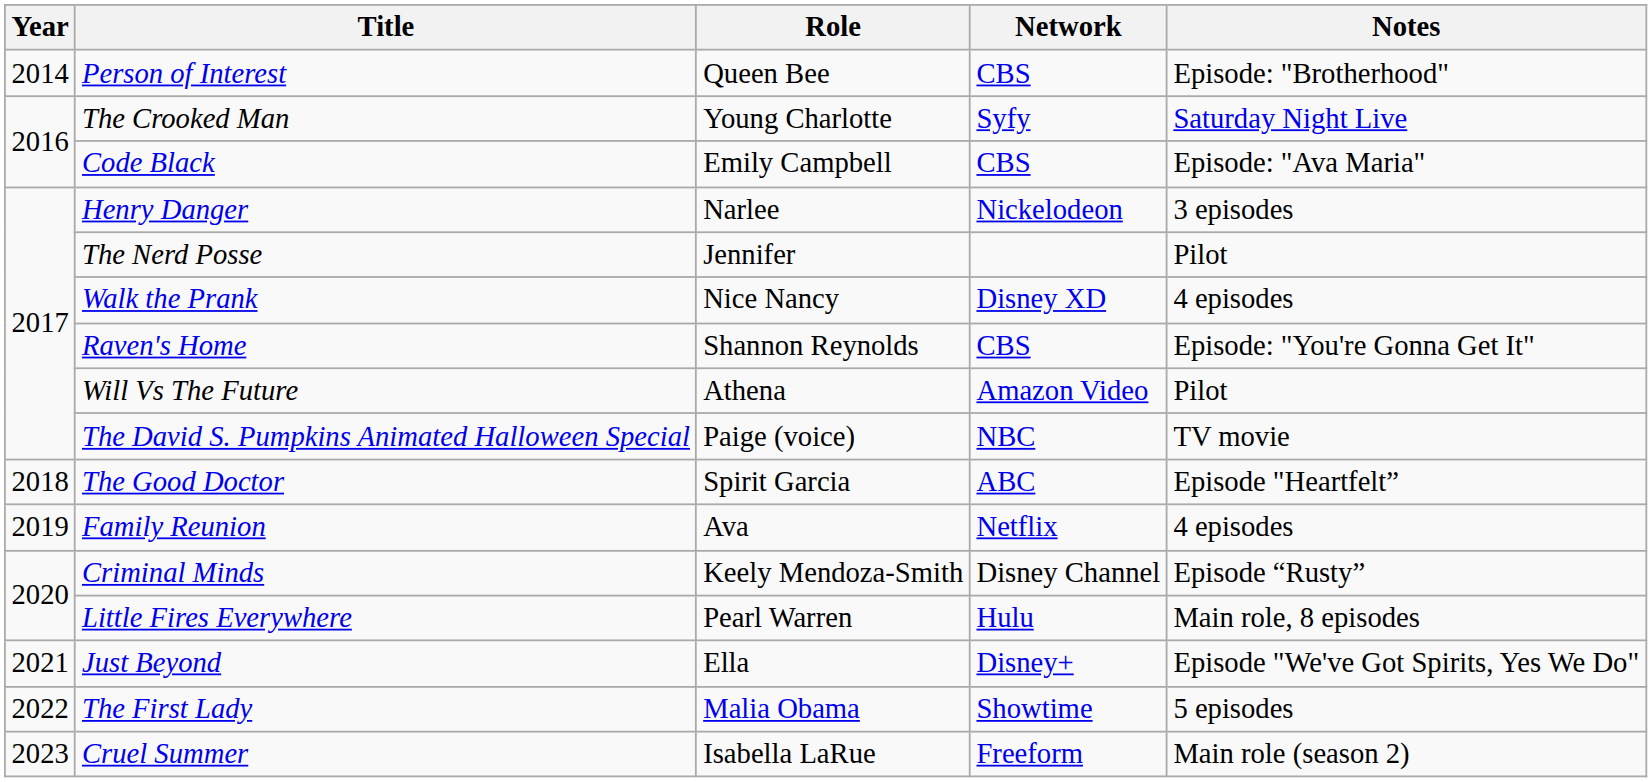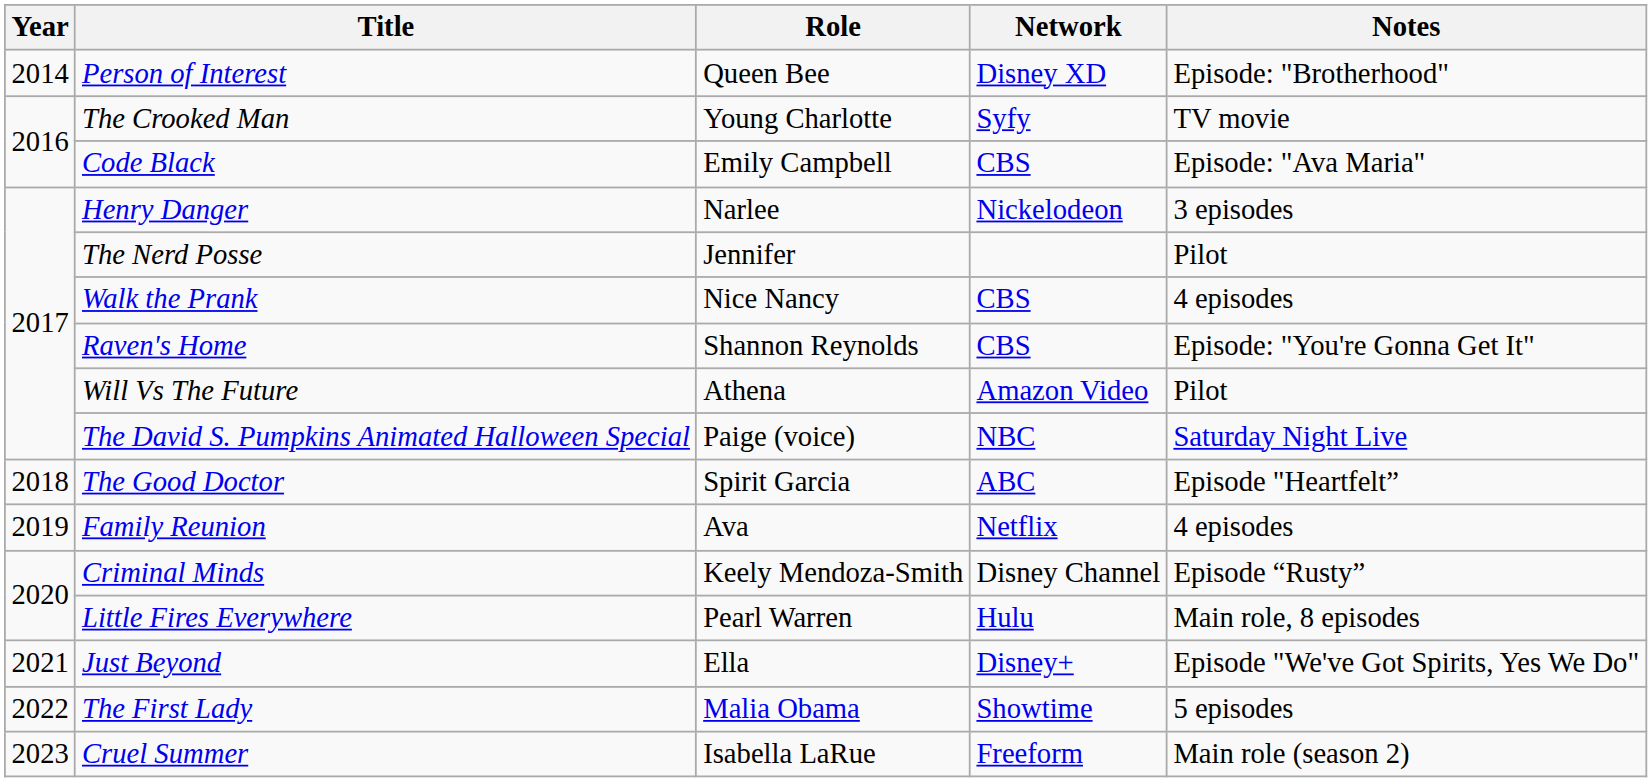 <table class="wikitable">
 <tr>
 <th>Year</th>
 <th>Title</th>
 <th>Role</th>
 <th>Network</th>
 <th>Notes</th>
 </tr>
 <tr>
 <td>2014</td>
 <td><em><a href='#'>Person of Interest</a></em></td>
 <td>Queen Bee</td>
-<td><a href='#'>CBS</a></td>
+<td><a href='#'>Disney XD</a></td>
 <td>Episode: "Brotherhood"</td>
 </tr>
 <tr>
 <td rowspan=2>2016</td>
 <td><em>The Crooked Man</em></td>
 <td>Young Charlotte</td>
 <td><a href='#'>Syfy</a></td>
-<td><a href='#'>Saturday Night Live</a></td>
+<td>TV movie</td>
 </tr>
 <tr>
 <td><em><a href='#'>Code Black</a></em></td>
 <td>Emily Campbell</td>
 <td><a href='#'>CBS</a></td>
 <td>Episode: "Ava Maria"</td>
 </tr>
 <tr>
 <td rowspan=6>2017</td>
 <td><em><a href='#'>Henry Danger</a></em></td>
 <td>Narlee</td>
 <td><a href='#'>Nickelodeon</a></td>
 <td>3 episodes</td>
 </tr>
 <tr>
 <td><em>The Nerd Posse</em></td>
 <td>Jennifer</td>
 <td></td>
 <td>Pilot</td>
 </tr>
 <tr>
 <td><em><a href='#'>Walk the Prank</a></em></td>
 <td>Nice Nancy</td>
-<td><a href='#'>Disney XD</a></td>
+<td><a href='#'>CBS</a></td>
 <td>4 episodes</td>
 </tr>
 <tr>
 <td><em><a href='#'>Raven's Home</a></em></td>
 <td>Shannon Reynolds</td>
 <td><a href='#'>CBS</a></td>
 <td>Episode: "You're Gonna Get It"</td>
 </tr>
 <tr>
 <td><em>Will Vs The Future</em></td>
 <td>Athena</td>
 <td><a href='#'>Amazon Video</a></td>
 <td>Pilot</td>
 </tr>
 <tr>
 <td><em><a href='#'>The David S. Pumpkins Animated Halloween Special</a></em></td>
 <td>Paige (voice)</td>
 <td><a href='#'>NBC</a></td>
-<td>TV movie</td>
+<td><a href='#'>Saturday Night Live</a></td>
 </tr>
 <tr>
 <td>2018</td>
 <td><em><a href='#'>The Good Doctor</a></em></td>
 <td>Spirit Garcia</td>
 <td><a href='#'>ABC</a></td>
 <td>Episode "Heartfelt”</td>
 </tr>
 <tr>
 <td>2019</td>
 <td><em><a href='#'>Family Reunion</a></em></td>
 <td>Ava</td>
 <td><a href='#'>Netflix</a></td>
 <td>4 episodes</td>
 </tr>
 <tr>
 <td rowspan=2>2020</td>
 <td><em><a href='#'>Criminal Minds</a></em></td>
 <td>Keely Mendoza-Smith</td>
 <td>Disney Channel</td>
 <td>Episode “Rusty”</td>
 </tr>
 <tr>
 <td><em><a href='#'>Little Fires Everywhere</a></em></td>
 <td>Pearl Warren</td>
 <td><a href='#'>Hulu</a></td>
 <td>Main role, 8 episodes</td>
 </tr>
 <tr>
 <td>2021</td>
 <td><em><a href='#'>Just Beyond</a></em></td>
 <td>Ella</td>
 <td><a href='#'>Disney+</a></td>
 <td>Episode "We've Got Spirits, Yes We Do"</td>
 </tr>
 <tr>
 <td>2022</td>
 <td><em><a href='#'>The First Lady</a></em></td>
 <td><a href='#'>Malia Obama</a></td>
 <td><a href='#'>Showtime</a></td>
 <td>5 episodes</td>
 </tr>
 <tr>
 <td>2023</td>
 <td><em><a href='#'>Cruel Summer</a></em></td>
 <td>Isabella LaRue</td>
 <td><a href='#'>Freeform</a></td>
 <td>Main role (season 2)</td>
 </tr>
 </table>
